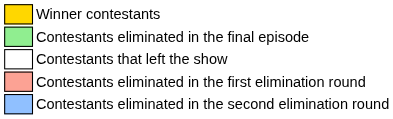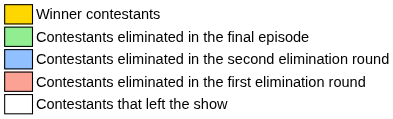 <table class="toccolours" style="font-size: 85%; white-space: nowrap">
 <tr>
 <td style="background:gold; border: 1px solid black">      </td>
 <td>Winner contestants</td>
 </tr>
 <tr>
 <td style="background:#90EE90; border: 1px solid black">      </td>
 <td>Contestants eliminated in the final episode</td>
 </tr>
 <tr>
-<td style="border: 1px solid black">      </td>
-<td>Contestants that left the show</td>
+<td style="background:#90C0FF; border: 1px solid black">      </td>
+<td>Contestants eliminated in the second elimination round</td>
 </tr>
 <tr>
 <td style="background:#FCA294; border: 1px solid black">      </td>
 <td>Contestants eliminated in the first elimination round</td>
 </tr>
 <tr>
-<td style="background:#90C0FF; border: 1px solid black">      </td>
-<td>Contestants eliminated in the second elimination round</td>
+<td style="border: 1px solid black">      </td>
+<td>Contestants that left the show</td>
 </tr>
 </table>
